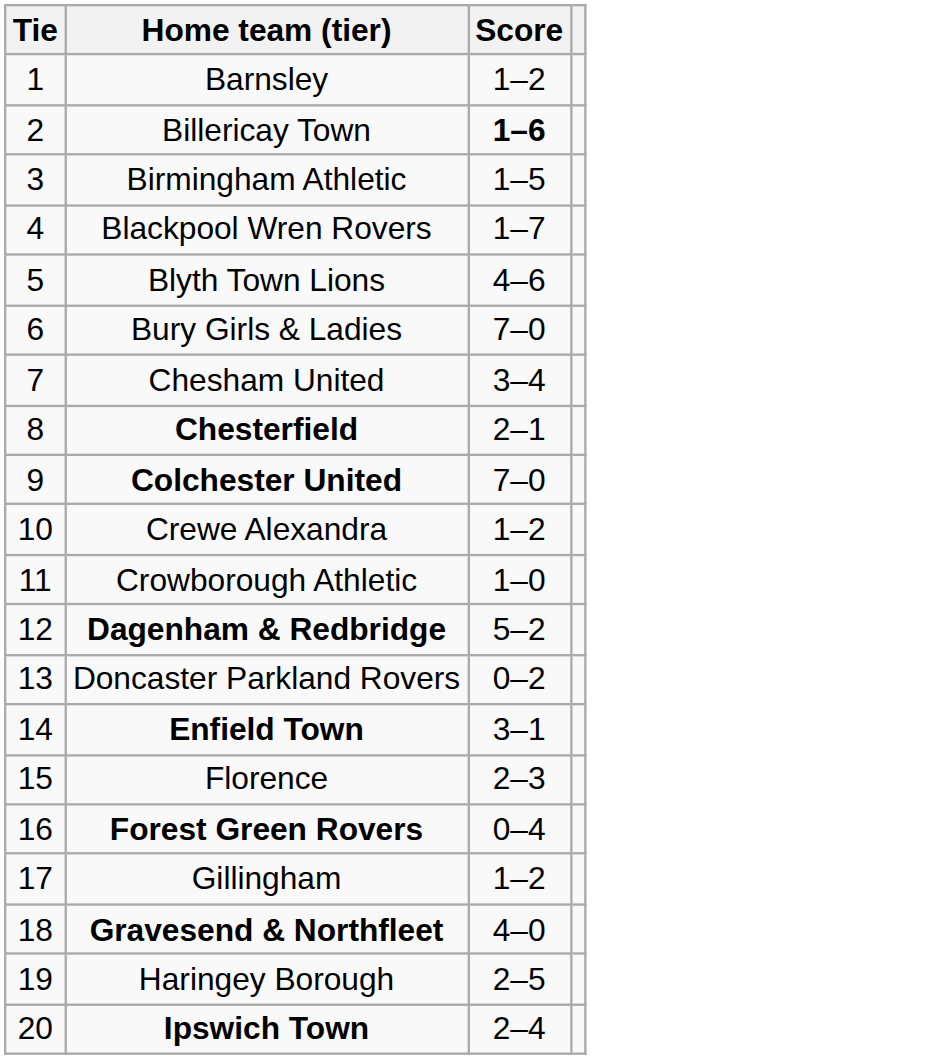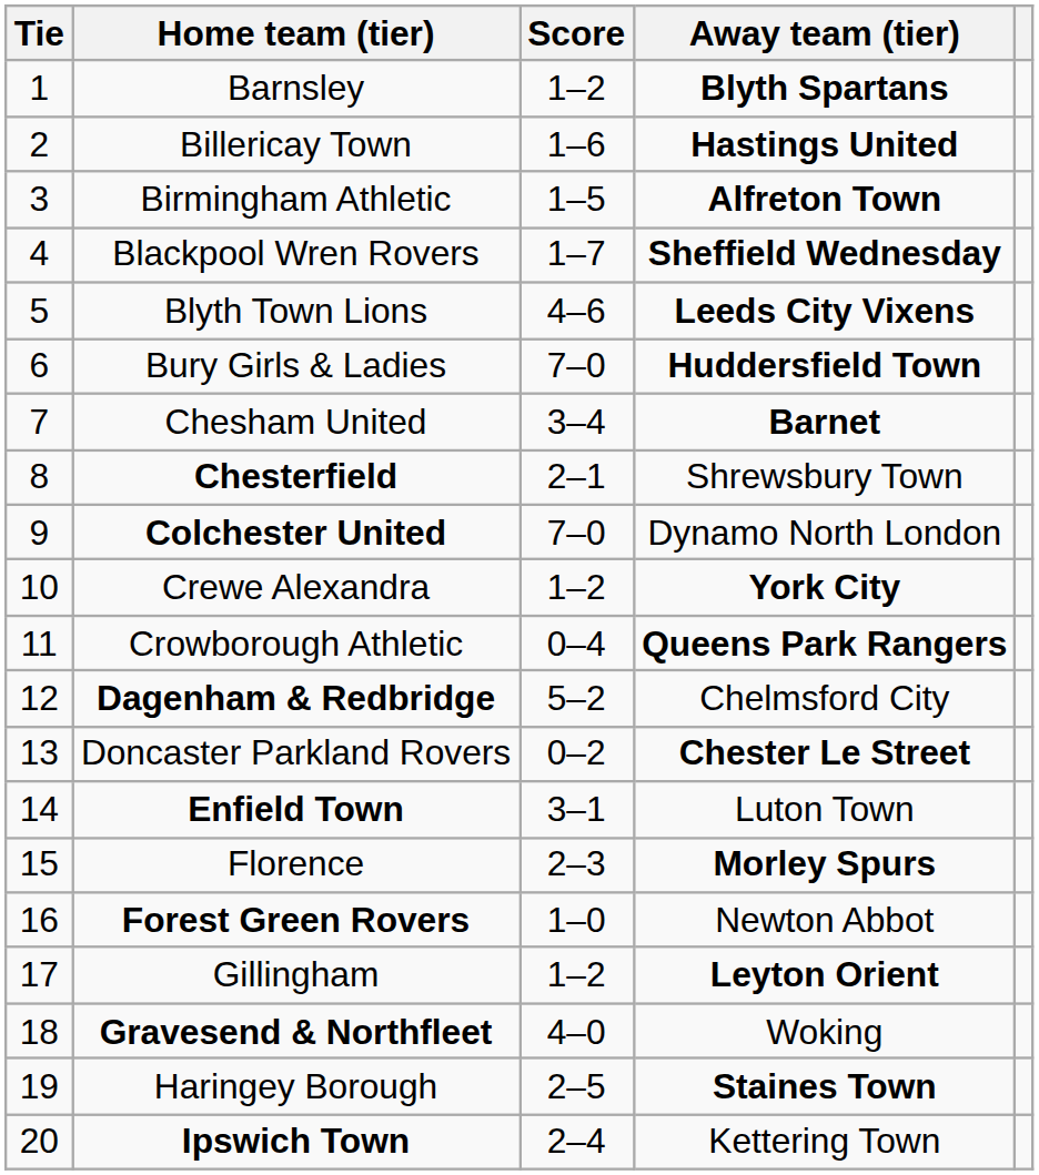 <table class="wikitable" style="text-align:center; font-size:85%">
 <tr>
 <th>Tie</th>
 <th>Home team (tier)</th>
 <th>Score</th>
+<th>Away team (tier)</th>
 <th></th>
 </tr>
 <tr>
 <td align="center">1</td>
 <td>Barnsley</td>
 <td align="center">1–2</td>
+<td><strong>Blyth Spartans</strong></td>
 <td></td>
 </tr>
 <tr>
 <td align="center">2</td>
 <td>Billericay Town</td>
-<td align="center"><strong>1–6</strong></td>
+<td align="center">1–6</td>
+<td><strong>Hastings United</strong></td>
 <td></td>
 </tr>
 <tr>
 <td align="center">3</td>
 <td>Birmingham Athletic</td>
 <td align="center">1–5</td>
+<td><strong>Alfreton Town</strong></td>
 <td></td>
 </tr>
 <tr>
 <td align="center">4</td>
 <td>Blackpool Wren Rovers</td>
 <td align="center">1–7</td>
+<td><strong>Sheffield Wednesday</strong></td>
 <td></td>
 </tr>
 <tr>
 <td align="center">5</td>
 <td>Blyth Town Lions</td>
 <td align="center">4–6</td>
+<td><strong>Leeds City Vixens</strong></td>
 <td></td>
 </tr>
 <tr>
 <td align="center">6</td>
 <td>Bury Girls & Ladies</td>
 <td align="center">7–0</td>
+<td><strong>Huddersfield Town</strong></td>
 <td></td>
 </tr>
 <tr>
 <td align="center">7</td>
 <td>Chesham United</td>
 <td align="center">3–4</td>
+<td><strong>Barnet</strong></td>
 <td></td>
 </tr>
 <tr>
 <td align="center">8</td>
 <td><strong>Chesterfield</strong></td>
 <td align="center">2–1</td>
+<td>Shrewsbury Town</td>
 <td></td>
 </tr>
 <tr>
 <td align="center">9</td>
 <td><strong>Colchester United</strong></td>
 <td align="center">7–0</td>
+<td>Dynamo North London</td>
 <td></td>
 </tr>
 <tr>
 <td align="center">10</td>
 <td>Crewe Alexandra</td>
 <td align="center">1–2</td>
+<td><strong>York City</strong></td>
 <td></td>
 </tr>
 <tr>
 <td align="center">11</td>
 <td>Crowborough Athletic</td>
-<td align="center">1–0</td>
+<td align="center">0–4</td>
+<td><strong>Queens Park Rangers</strong></td>
 <td></td>
 </tr>
 <tr>
 <td align="center">12</td>
 <td><strong>Dagenham & Redbridge</strong></td>
 <td align="center">5–2</td>
+<td>Chelmsford City</td>
 <td></td>
 </tr>
 <tr>
 <td align="center">13</td>
 <td>Doncaster Parkland Rovers</td>
 <td align="center">0–2</td>
+<td><strong>Chester Le Street</strong></td>
 <td></td>
 </tr>
 <tr>
 <td align="center">14</td>
 <td><strong>Enfield Town</strong></td>
 <td align="center">3–1</td>
+<td>Luton Town</td>
 <td></td>
 </tr>
 <tr>
 <td align="center">15</td>
 <td>Florence</td>
 <td align="center">2–3</td>
+<td><strong>Morley Spurs</strong></td>
 <td></td>
 </tr>
 <tr>
 <td align="center">16</td>
 <td><strong>Forest Green Rovers</strong></td>
-<td align="center">0–4</td>
+<td align="center">1–0</td>
+<td>Newton Abbot</td>
 <td></td>
 </tr>
 <tr>
 <td align="center">17</td>
 <td>Gillingham</td>
 <td align="center">1–2 </td>
+<td><strong>Leyton Orient</strong></td>
 <td></td>
 </tr>
 <tr>
 <td align="center">18</td>
 <td><strong>Gravesend & Northfleet</strong></td>
 <td align="center">4–0</td>
+<td>Woking</td>
 <td></td>
 </tr>
 <tr>
 <td align="center">19</td>
 <td>Haringey Borough</td>
 <td align="center">2–5</td>
+<td><strong>Staines Town</strong></td>
 <td></td>
 </tr>
 <tr>
 <td align="center">20</td>
 <td><strong>Ipswich Town</strong></td>
 <td align="center">2–4</td>
+<td>Kettering Town</td>
 <td></td>
 </tr>
 </table>
